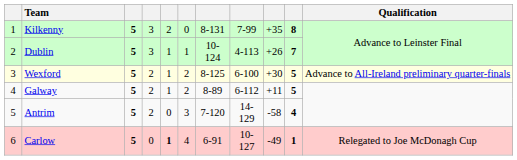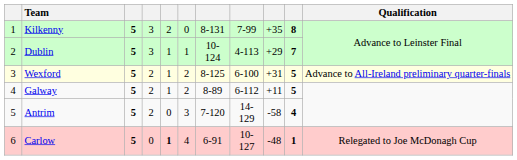 <table class="wikitable" style="text-align:center">
 <tr>
 <th width="20"></th>
 <th width="150" style="text-align:left;">Team</th>
 <th width="20"></th>
 <th width="20"></th>
 <th width="20"></th>
 <th width="20"></th>
 <th width="45"></th>
 <th width="45"></th>
 <th width="20"></th>
 <th width="20"></th>
 <th>Qualification</th>
 </tr>
 <tr style="background:#ccffcc">
 <td>1</td>
 <td style="text-align:left"> <a href='#'>Kilkenny</a></td>
 <td><strong>5</strong></td>
 <td>3</td>
 <td>2</td>
 <td>0</td>
 <td>8-131</td>
 <td>7-99</td>
 <td>+35</td>
 <td><strong>8</strong></td>
 <td rowspan="2">Advance to Leinster Final</td>
 </tr>
 <tr style="background:#ccffcc">
 <td>2</td>
 <td style="text-align:left"> <a href='#'>Dublin</a></td>
 <td><strong>5</strong></td>
 <td>3</td>
 <td>1</td>
 <td>1</td>
 <td>10-124</td>
 <td>4-113</td>
-<td>+26</td>
+<td>+29</td>
 <td><strong>7</strong></td>
 </tr>
 <tr style="background:#FFFFE0">
 <td>3</td>
 <td style="text-align:left"> <a href='#'>Wexford</a></td>
 <td><strong>5</strong></td>
 <td>2</td>
 <td>1</td>
 <td>2</td>
 <td>8-125</td>
 <td>6-100</td>
-<td>+30</td>
+<td>+31</td>
 <td><strong>5</strong></td>
 <td>Advance to <a href='#'>All-Ireland preliminary quarter-finals</a></td>
 </tr>
 <tr>
 <td>4</td>
 <td style="text-align:left"> <a href='#'>Galway</a></td>
 <td><strong>5</strong></td>
 <td>2</td>
 <td>1</td>
 <td>2</td>
 <td>8-89</td>
 <td>6-112</td>
 <td>+11</td>
 <td><strong>5</strong></td>
 <td rowspan="2"></td>
 </tr>
 <tr>
 <td>5</td>
 <td style="text-align:left"> <a href='#'>Antrim</a></td>
 <td><strong>5</strong></td>
 <td>2</td>
 <td>0</td>
 <td>3</td>
 <td>7-120</td>
 <td>14-129</td>
 <td>-58</td>
 <td><strong>4</strong></td>
 </tr>
 <tr style="background:#ffcccc">
 <td>6</td>
 <td style="text-align:left"> <a href='#'>Carlow</a></td>
 <td><strong>5</strong></td>
 <td>0</td>
 <td><strong>1</strong></td>
 <td>4</td>
 <td>6-91</td>
 <td>10-127</td>
-<td>-49</td>
+<td>-48</td>
 <td><strong>1</strong></td>
 <td>Relegated to Joe McDonagh Cup</td>
 </tr>
 </table>
